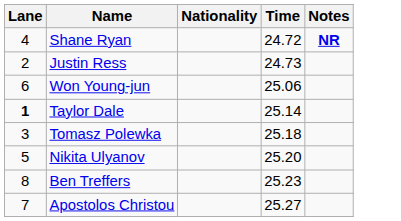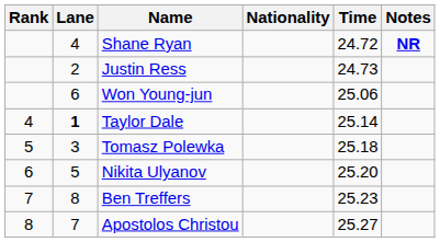 <table class="wikitable sortable" style="text-align:center">
 <tr>
+<th>Rank</th>
 <th>Lane</th>
 <th>Name</th>
 <th>Nationality</th>
 <th>Time</th>
 <th>Notes</th>
 </tr>
 <tr>
+<td></td>
 <td>4</td>
 <td align="left"><a href='#'>Shane Ryan</a></td>
 <td align="left"></td>
 <td>24.72</td>
 <td><strong><a href='#'>NR</a></strong></td>
 </tr>
 <tr>
+<td></td>
 <td>2</td>
 <td align="left"><a href='#'>Justin Ress</a></td>
 <td align="left"></td>
 <td>24.73</td>
 <td></td>
 </tr>
 <tr>
+<td></td>
 <td>6</td>
 <td align="left"><a href='#'>Won Young-jun</a></td>
 <td align="left"></td>
 <td>25.06</td>
 <td></td>
 </tr>
 <tr>
+<td>4</td>
 <td><strong>1</strong></td>
 <td align="left"><a href='#'>Taylor Dale</a></td>
 <td align="left"></td>
 <td>25.14</td>
 <td></td>
 </tr>
 <tr>
+<td>5</td>
 <td>3</td>
 <td align="left"><a href='#'>Tomasz Polewka</a></td>
 <td align="left"></td>
 <td>25.18</td>
 <td></td>
 </tr>
 <tr>
+<td>6</td>
 <td>5</td>
 <td align="left"><a href='#'>Nikita Ulyanov</a></td>
 <td align="left"></td>
 <td>25.20</td>
 <td></td>
 </tr>
 <tr>
+<td>7</td>
 <td>8</td>
 <td align="left"><a href='#'>Ben Treffers</a></td>
 <td align="left"></td>
 <td>25.23</td>
 <td></td>
 </tr>
 <tr>
+<td>8</td>
 <td>7</td>
 <td align="left"><a href='#'>Apostolos Christou</a></td>
 <td align="left"></td>
 <td>25.27</td>
 <td></td>
 </tr>
 </table>
